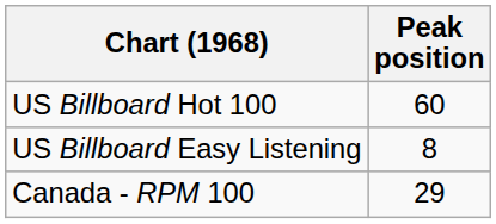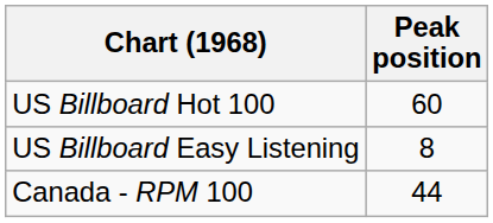 <table class="wikitable sortable">
 <tr>
 <th align="left">Chart (1968)</th>
 <th style="text-align:center;">Peak<br>position</th>
 </tr>
 <tr>
 <td align="left">US <em>Billboard</em> Hot 100</td>
 <td style="text-align:center;">60</td>
 </tr>
 <tr>
 <td align="left">US <em>Billboard</em> Easy Listening</td>
 <td style="text-align:center;">8</td>
 </tr>
 <tr>
 <td align="left">Canada - <em>RPM</em> 100</td>
-<td style="text-align:center;">29</td>
+<td style="text-align:center;">44</td>
 </tr>
 </table>
